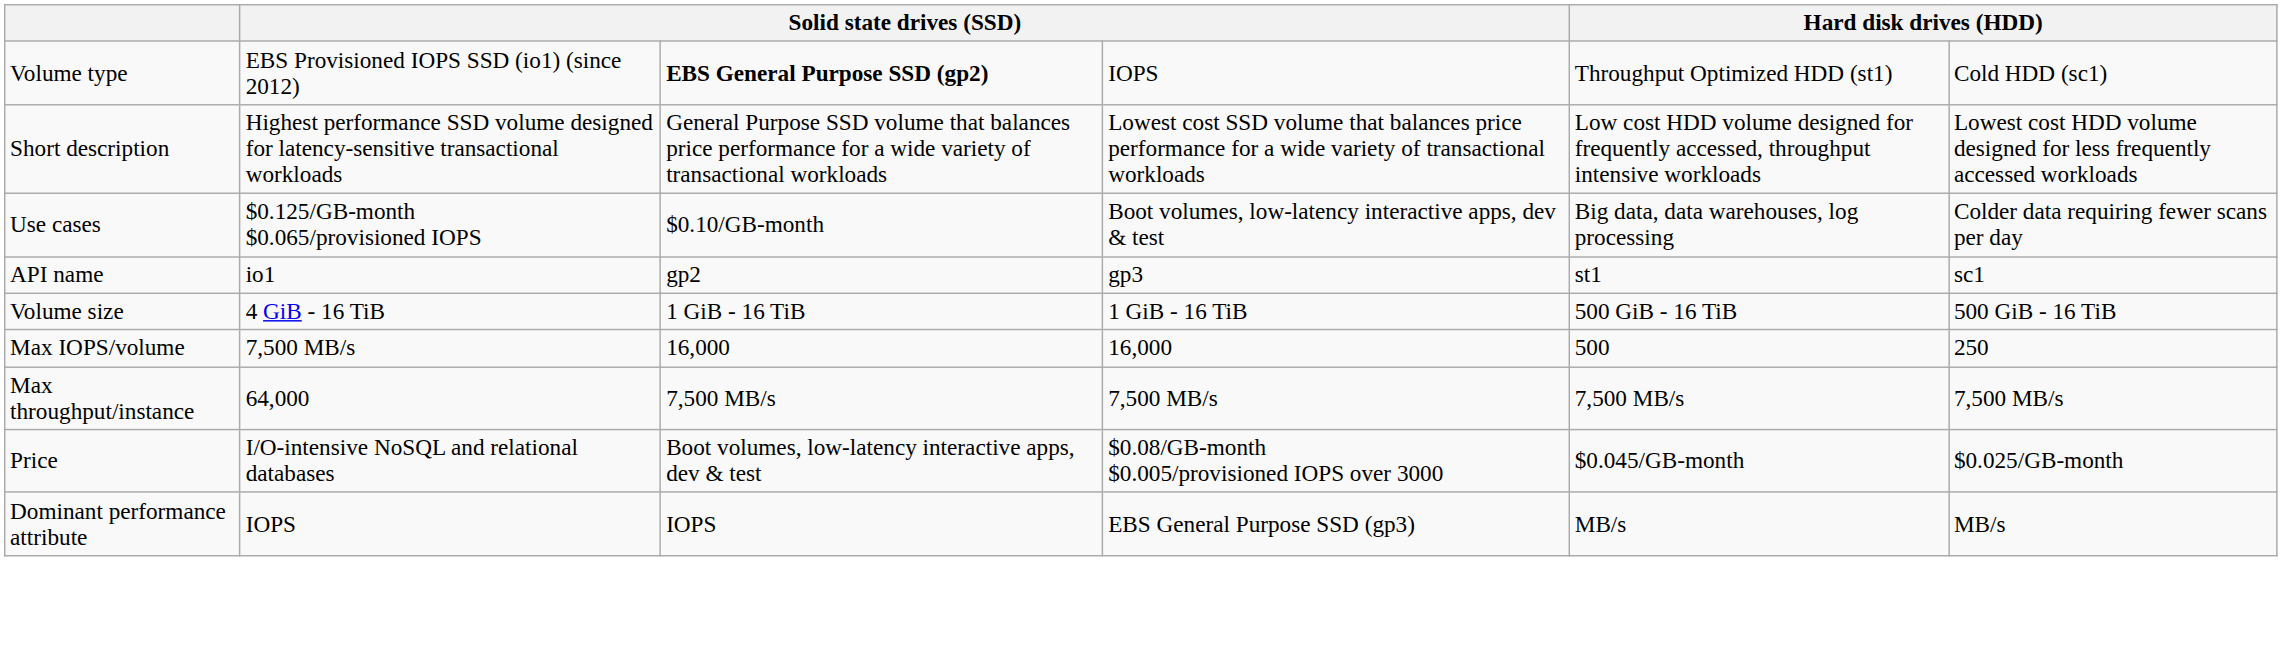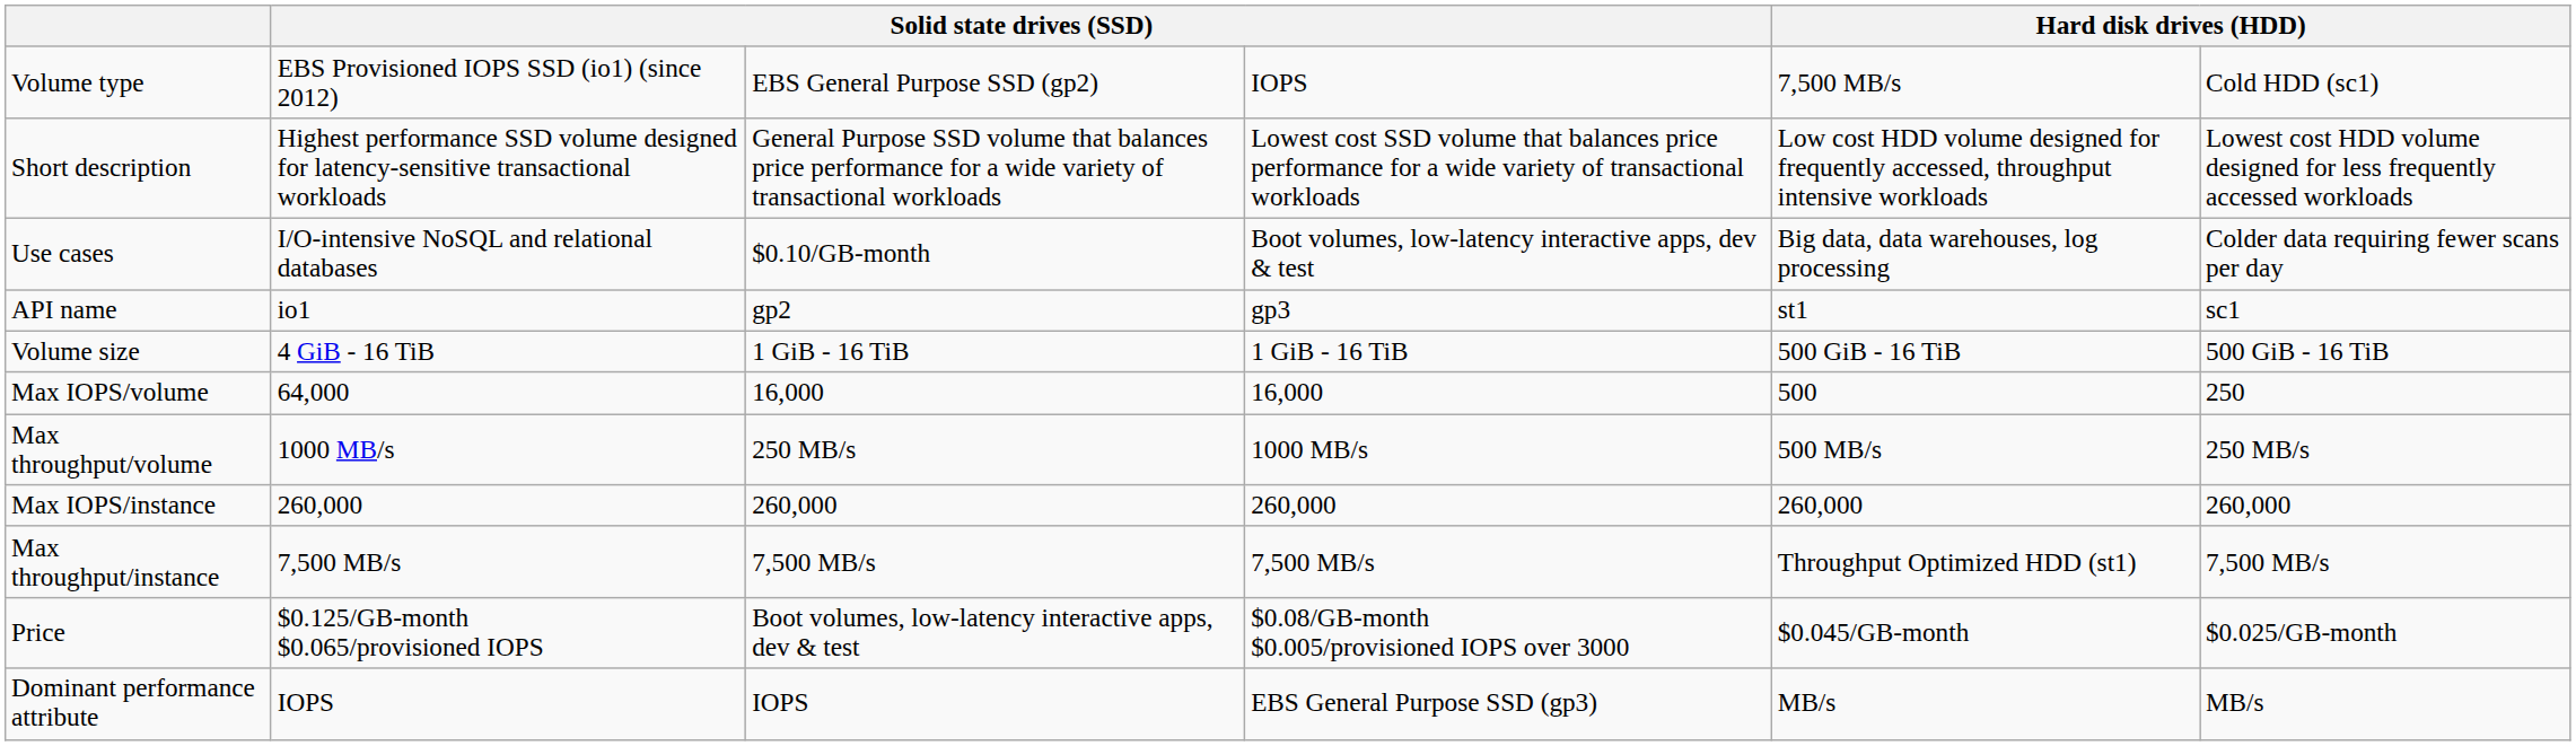 <table class="wikitable">
 <tr>
 <th></th>
 <th colspan="3">Solid state drives (SSD)</th>
 <th colspan="2">Hard disk drives (HDD)</th>
 </tr>
 <tr>
 <td>Volume type</td>
 <td>EBS Provisioned IOPS SSD (io1) (since 2012) </td>
-<td><strong>EBS General Purpose SSD (gp2)</strong></td>
+<td>EBS General Purpose SSD (gp2)</td>
 <td>IOPS</td>
-<td>Throughput Optimized HDD (st1)</td>
+<td>7,500 MB/s</td>
 <td>Cold HDD (sc1)</td>
 </tr>
 <tr>
 <td>Short description</td>
 <td>Highest performance SSD volume designed for latency-sensitive transactional workloads</td>
 <td>General Purpose SSD volume that balances price performance for a wide variety of transactional workloads</td>
 <td>Lowest cost SSD volume that balances price performance for a wide variety of transactional workloads</td>
 <td>Low cost HDD volume designed for frequently accessed, throughput intensive workloads</td>
 <td>Lowest cost HDD volume designed for less frequently accessed workloads</td>
 </tr>
 <tr>
 <td>Use cases</td>
-<td>$0.125/GB-month<br>$0.065/provisioned IOPS</td>
+<td>I/O-intensive NoSQL and relational databases</td>
 <td>$0.10/GB-month</td>
 <td>Boot volumes, low-latency interactive apps, dev & test</td>
 <td>Big data, data warehouses, log processing</td>
 <td>Colder data requiring fewer scans per day</td>
 </tr>
 <tr>
 <td>API name</td>
 <td>io1</td>
 <td>gp2</td>
 <td>gp3</td>
 <td>st1</td>
 <td>sc1</td>
 </tr>
 <tr>
 <td>Volume size</td>
 <td>4 <a href='#'>GiB</a> - 16 TiB</td>
 <td>1 GiB - 16 TiB</td>
 <td>1 GiB - 16 TiB</td>
 <td>500 GiB - 16 TiB</td>
 <td>500 GiB - 16 TiB</td>
 </tr>
 <tr>
 <td>Max IOPS/volume</td>
-<td>7,500 MB/s</td>
+<td>64,000</td>
 <td>16,000</td>
 <td>16,000</td>
 <td>500</td>
 <td>250</td>
 </tr>
 <tr>
+<td>Max throughput/volume</td>
+<td>1000 <a href='#'>MB</a>/s</td>
+<td>250 MB/s</td>
+<td>1000 MB/s</td>
+<td>500 MB/s</td>
+<td>250 MB/s</td>
+</tr>
+<tr>
+<td>Max IOPS/instance</td>
+<td>260,000</td>
+<td>260,000</td>
+<td>260,000</td>
+<td>260,000</td>
+<td>260,000</td>
+</tr>
+<tr>
 <td>Max throughput/instance</td>
-<td>64,000</td>
 <td>7,500 MB/s</td>
 <td>7,500 MB/s</td>
 <td>7,500 MB/s</td>
+<td>Throughput Optimized HDD (st1)</td>
 <td>7,500 MB/s</td>
 </tr>
 <tr>
 <td>Price</td>
-<td>I/O-intensive NoSQL and relational databases</td>
+<td>$0.125/GB-month<br>$0.065/provisioned IOPS</td>
 <td>Boot volumes, low-latency interactive apps, dev & test</td>
 <td>$0.08/GB-month<br>$0.005/provisioned IOPS over 3000</td>
 <td>$0.045/GB-month</td>
 <td>$0.025/GB-month</td>
 </tr>
 <tr>
 <td>Dominant performance attribute</td>
 <td>IOPS</td>
 <td>IOPS</td>
 <td>EBS General Purpose SSD (gp3)</td>
 <td>MB/s</td>
 <td>MB/s</td>
 </tr>
 </table>
